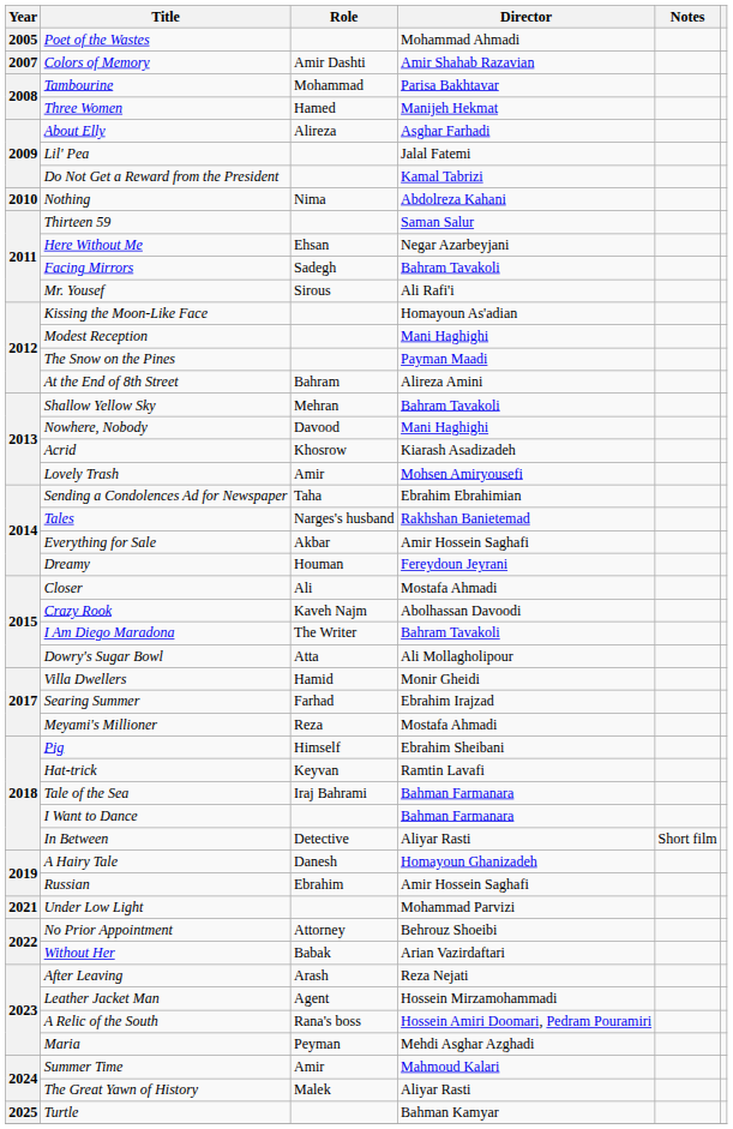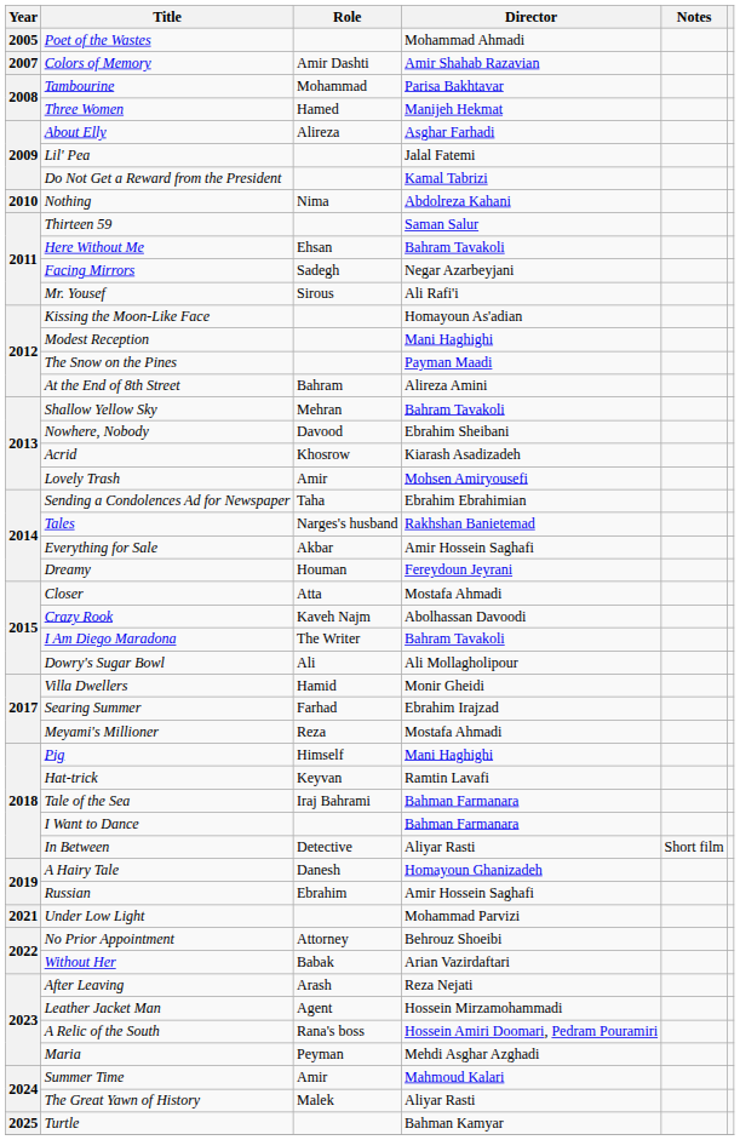 <table class="wikitable plainrowheaders sortable" style="font-size:100%">
 <tr>
 <th scope="col">Year</th>
 <th scope="col">Title</th>
 <th scope="col">Role</th>
 <th scope="col">Director</th>
 <th class="unsortable" scope="col">Notes</th>
 <th scope="col" class="unsortable"></th>
 </tr>
 <tr>
 <th scope="row">2005</th>
 <td><em><a href='#'>Poet of the Wastes</a></em></td>
 <td></td>
 <td>Mohammad Ahmadi</td>
 <td></td>
 <td></td>
 </tr>
 <tr>
 <th scope="row">2007</th>
 <td><em><a href='#'>Colors of Memory</a></em></td>
 <td>Amir Dashti</td>
 <td><a href='#'>Amir Shahab Razavian</a></td>
 <td></td>
 <td></td>
 </tr>
 <tr>
 <th rowspan="2" scope="row">2008</th>
 <td><em><a href='#'>Tambourine</a></em></td>
 <td>Mohammad</td>
 <td><a href='#'>Parisa Bakhtavar</a></td>
 <td></td>
 <td></td>
 </tr>
 <tr>
 <td><em><a href='#'>Three Women</a></em></td>
 <td>Hamed</td>
 <td><a href='#'>Manijeh Hekmat</a></td>
 <td></td>
 <td></td>
 </tr>
 <tr>
 <th rowspan="3" scope="row">2009</th>
 <td><em><a href='#'>About Elly</a></em></td>
 <td>Alireza</td>
 <td><a href='#'>Asghar Farhadi</a></td>
 <td></td>
 <td></td>
 </tr>
 <tr>
 <td><em>Lil' Pea</em></td>
 <td></td>
 <td>Jalal Fatemi</td>
 <td></td>
 <td></td>
 </tr>
 <tr>
 <td><em>Do Not Get a Reward from the President</em></td>
 <td></td>
 <td><a href='#'>Kamal Tabrizi</a></td>
 <td></td>
 <td></td>
 </tr>
 <tr>
 <th scope="row">2010</th>
 <td><em>Nothing</em></td>
 <td>Nima</td>
 <td><a href='#'>Abdolreza Kahani</a></td>
 <td></td>
 <td></td>
 </tr>
 <tr>
 <th rowspan="4" scope="row">2011</th>
 <td><em>Thirteen 59</em></td>
 <td></td>
 <td><a href='#'>Saman Salur</a></td>
 <td></td>
 <td></td>
 </tr>
 <tr>
 <td><em><a href='#'>Here Without Me</a></em></td>
 <td>Ehsan</td>
-<td>Negar Azarbeyjani</td>
+<td><a href='#'>Bahram Tavakoli</a></td>
 <td></td>
 <td></td>
 </tr>
 <tr>
 <td><em><a href='#'>Facing Mirrors</a></em></td>
 <td>Sadegh</td>
-<td><a href='#'>Bahram Tavakoli</a></td>
+<td>Negar Azarbeyjani</td>
 <td></td>
 <td></td>
 </tr>
 <tr>
 <td><em>Mr. Yousef</em></td>
 <td>Sirous</td>
 <td>Ali Rafi'i</td>
 <td></td>
 <td></td>
 </tr>
 <tr>
 <th rowspan="4" scope="row">2012</th>
 <td><em>Kissing the Moon-Like Face</em></td>
 <td></td>
 <td>Homayoun As'adian</td>
 <td></td>
 <td></td>
 </tr>
 <tr>
 <td><em>Modest Reception</em></td>
 <td></td>
 <td><a href='#'>Mani Haghighi</a></td>
 <td></td>
 <td></td>
 </tr>
 <tr>
 <td><em>The Snow on the Pines</em></td>
 <td></td>
 <td><a href='#'>Payman Maadi</a></td>
 <td></td>
 <td></td>
 </tr>
 <tr>
 <td><em>At the End of 8th Street</em></td>
 <td>Bahram</td>
 <td>Alireza Amini</td>
 <td></td>
 <td></td>
 </tr>
 <tr>
 <th rowspan="4" scope="row">2013</th>
 <td><em>Shallow Yellow Sky</em></td>
 <td>Mehran</td>
 <td><a href='#'>Bahram Tavakoli</a></td>
 <td></td>
 <td></td>
 </tr>
 <tr>
 <td><em>Nowhere, Nobody</em></td>
 <td>Davood</td>
-<td><a href='#'>Mani Haghighi</a></td>
+<td>Ebrahim Sheibani</td>
 <td></td>
 <td></td>
 </tr>
 <tr>
 <td><em>Acrid</em></td>
 <td>Khosrow</td>
 <td>Kiarash Asadizadeh</td>
 <td></td>
 <td></td>
 </tr>
 <tr>
 <td><em>Lovely Trash</em></td>
 <td>Amir</td>
 <td><a href='#'>Mohsen Amiryousefi</a></td>
 <td></td>
 <td></td>
 </tr>
 <tr>
 <th rowspan="4" scope="row">2014</th>
 <td><em>Sending a Condolences Ad for Newspaper</em></td>
 <td>Taha</td>
 <td>Ebrahim Ebrahimian</td>
 <td></td>
 <td></td>
 </tr>
 <tr>
 <td><em><a href='#'>Tales</a></em></td>
 <td>Narges's husband</td>
 <td><a href='#'>Rakhshan Banietemad</a></td>
 <td></td>
 <td></td>
 </tr>
 <tr>
 <td><em>Everything for Sale</em></td>
 <td>Akbar</td>
 <td>Amir Hossein Saghafi</td>
 <td></td>
 <td></td>
 </tr>
 <tr>
 <td><em>Dreamy</em></td>
 <td>Houman</td>
 <td><a href='#'>Fereydoun Jeyrani</a></td>
 <td></td>
 <td></td>
 </tr>
 <tr>
 <th rowspan="4" scope="row">2015</th>
 <td><em>Closer</em></td>
-<td>Ali</td>
+<td>Atta</td>
 <td>Mostafa Ahmadi</td>
 <td></td>
 <td></td>
 </tr>
 <tr>
 <td><em><a href='#'>Crazy Rook</a></em></td>
 <td>Kaveh Najm</td>
 <td>Abolhassan Davoodi</td>
 <td></td>
 <td></td>
 </tr>
 <tr>
 <td><em><a href='#'>I Am Diego Maradona</a></em></td>
 <td>The Writer</td>
 <td><a href='#'>Bahram Tavakoli</a></td>
 <td></td>
 <td></td>
 </tr>
 <tr>
 <td><em>Dowry's Sugar Bowl</em></td>
-<td>Atta</td>
+<td>Ali</td>
 <td>Ali Mollagholipour</td>
 <td></td>
 <td></td>
 </tr>
 <tr>
 <th rowspan="3" scope="row">2017</th>
 <td><em>Villa Dwellers</em></td>
 <td>Hamid</td>
 <td>Monir Gheidi</td>
 <td></td>
 <td></td>
 </tr>
 <tr>
 <td><em>Searing Summer</em></td>
 <td>Farhad</td>
 <td>Ebrahim Irajzad</td>
 <td></td>
 <td></td>
 </tr>
 <tr>
 <td><em>Meyami's Millioner</em></td>
 <td>Reza</td>
 <td>Mostafa Ahmadi</td>
 <td></td>
 <td></td>
 </tr>
 <tr>
 <th scope="row" rowspan="5">2018</th>
 <td><em><a href='#'>Pig</a></em></td>
 <td>Himself</td>
-<td>Ebrahim Sheibani</td>
+<td><a href='#'>Mani Haghighi</a></td>
 <td></td>
 <td></td>
 </tr>
 <tr>
 <td><em>Hat-trick</em></td>
 <td>Keyvan</td>
 <td>Ramtin Lavafi</td>
 <td></td>
 <td></td>
 </tr>
 <tr>
 <td><em>Tale of the Sea</em></td>
 <td>Iraj Bahrami</td>
 <td><a href='#'>Bahman Farmanara</a></td>
 <td></td>
 <td></td>
 </tr>
 <tr>
 <td><em>I Want to Dance</em></td>
 <td></td>
 <td><a href='#'>Bahman Farmanara</a></td>
 <td></td>
 <td></td>
 </tr>
 <tr>
 <td><em>In Between</em></td>
 <td>Detective</td>
 <td>Aliyar Rasti</td>
 <td>Short film</td>
 <td></td>
 </tr>
 <tr>
 <th scope="row" rowspan="2">2019</th>
 <td><em>A Hairy Tale</em></td>
 <td>Danesh</td>
 <td><a href='#'>Homayoun Ghanizadeh</a></td>
 <td></td>
 <td></td>
 </tr>
 <tr>
 <td><em>Russian</em></td>
 <td>Ebrahim</td>
 <td>Amir Hossein Saghafi</td>
 <td></td>
 <td></td>
 </tr>
 <tr>
 <th scope="row">2021</th>
 <td><em>Under Low Light</em></td>
 <td></td>
 <td>Mohammad Parvizi</td>
 <td></td>
 <td></td>
 </tr>
 <tr>
 <th scope="row" rowspan="2">2022</th>
 <td><em>No Prior Appointment</em></td>
 <td>Attorney</td>
 <td>Behrouz Shoeibi</td>
 <td></td>
 <td></td>
 </tr>
 <tr>
 <td><em><a href='#'>Without Her</a></em></td>
 <td>Babak</td>
 <td>Arian Vazirdaftari</td>
 <td></td>
 <td></td>
 </tr>
 <tr>
 <th rowspan="4" scope="row">2023</th>
 <td><em>After Leaving</em></td>
 <td>Arash</td>
 <td>Reza Nejati</td>
 <td></td>
 <td></td>
 </tr>
 <tr>
 <td><em>Leather Jacket Man</em></td>
 <td>Agent</td>
 <td>Hossein Mirzamohammadi</td>
 <td></td>
 <td></td>
 </tr>
 <tr>
 <td><em>A Relic of the South</em></td>
 <td>Rana's boss</td>
 <td><a href='#'>Hossein Amiri Doomari</a>, <a href='#'>Pedram Pouramiri</a></td>
 <td></td>
 <td></td>
 </tr>
 <tr>
 <td><em>Maria</em></td>
 <td>Peyman</td>
 <td>Mehdi Asghar Azghadi</td>
 <td></td>
 <td></td>
 </tr>
 <tr>
 <th scope="row" rowspan="2">2024</th>
 <td><em>Summer Time</em></td>
 <td>Amir</td>
 <td><a href='#'>Mahmoud Kalari</a></td>
 <td></td>
 <td></td>
 </tr>
 <tr>
 <td><em>The Great Yawn of History</em></td>
 <td>Malek</td>
 <td>Aliyar Rasti</td>
 <td></td>
 <td></td>
 </tr>
 <tr>
 <th scope="row">2025</th>
 <td><em>Turtle</em></td>
 <td></td>
 <td>Bahman Kamyar</td>
 <td></td>
 <td></td>
 </tr>
 <tr>
 </tr>
 </table>
